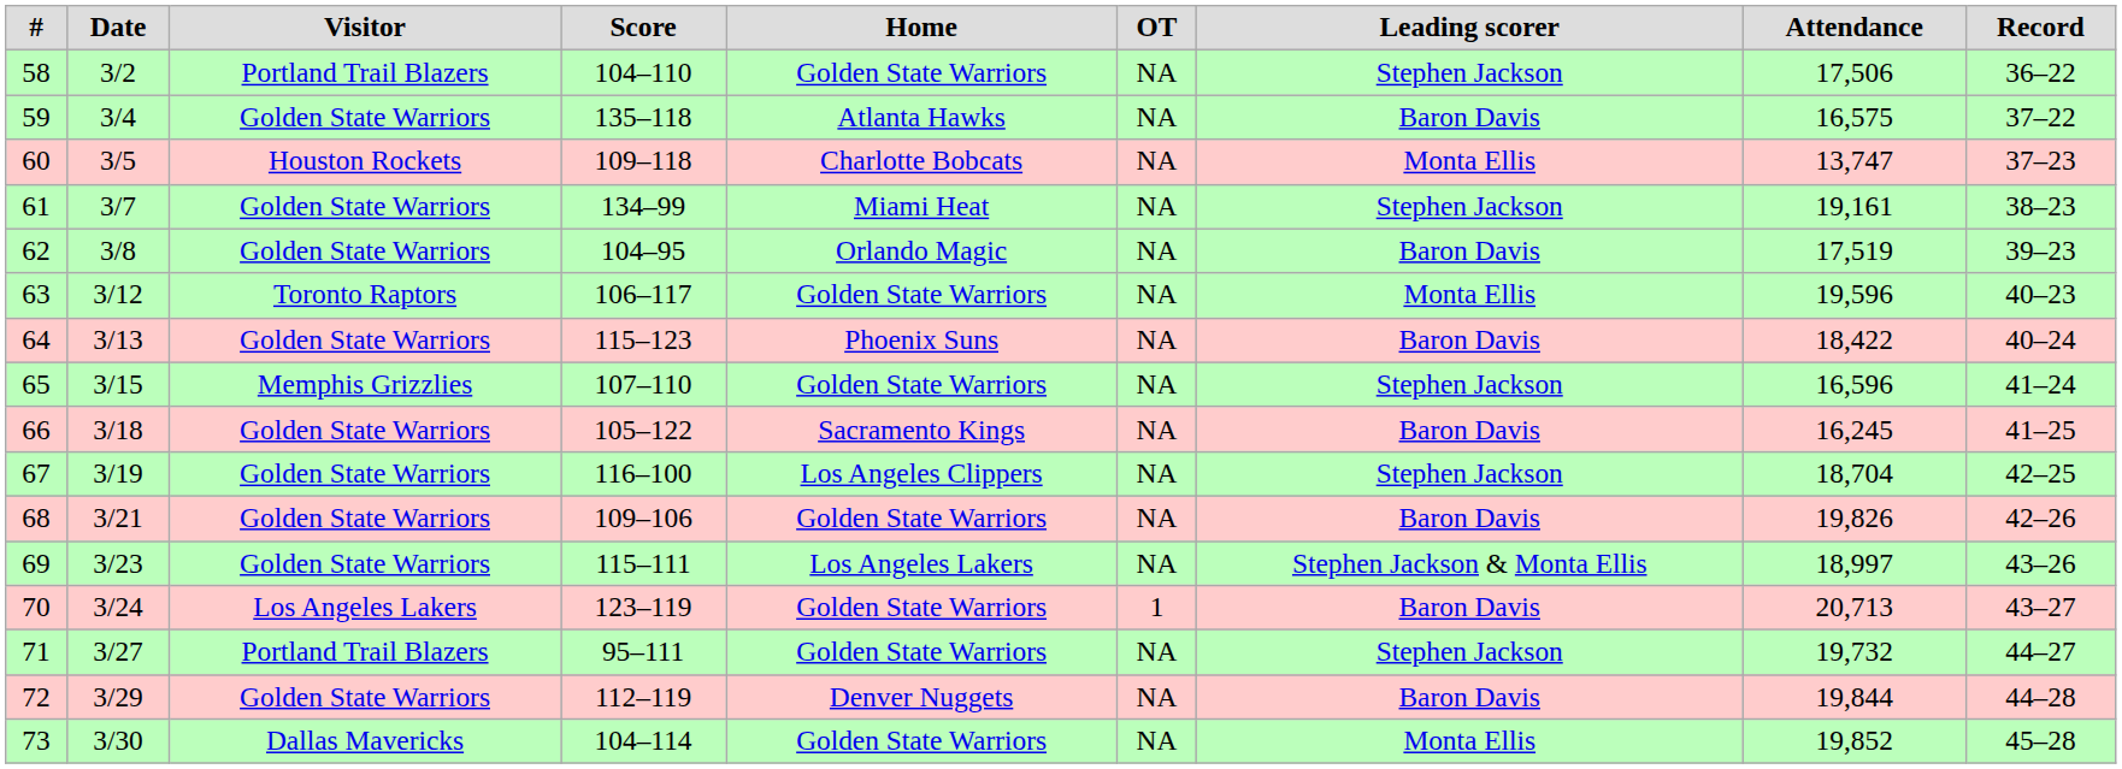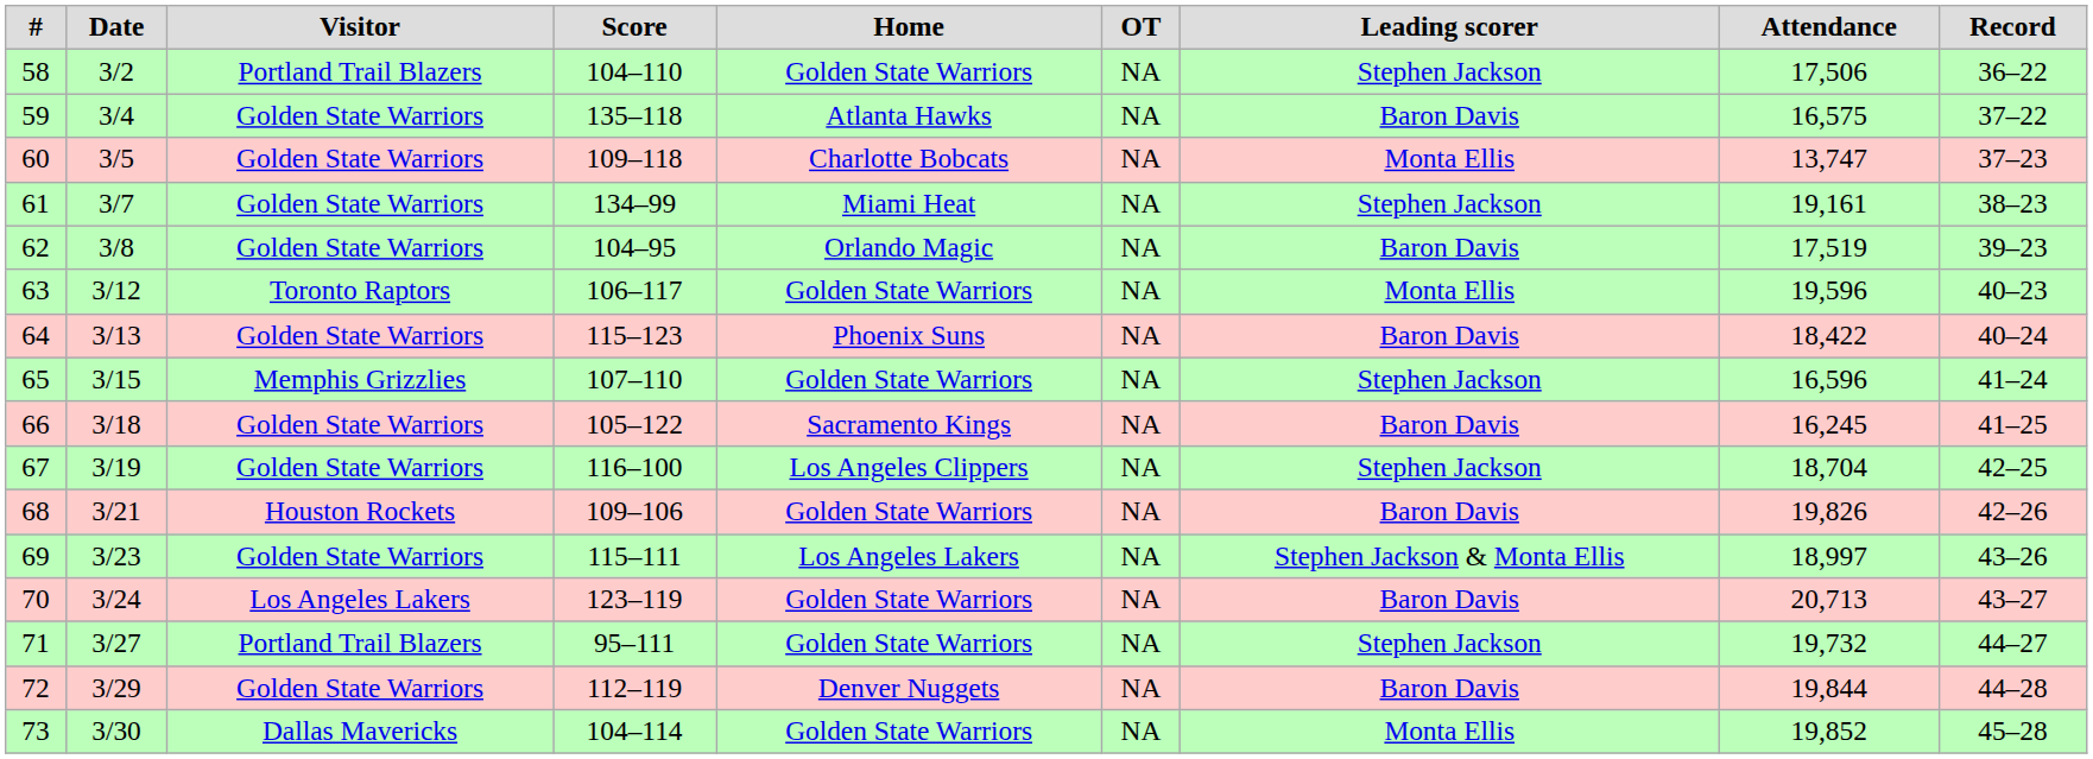 <table class="wikitable" width="95%" style="text-align:center;">
 <tr bgcolor="#dddddd">
 <td><strong>#</strong></td>
 <td><strong>Date</strong></td>
 <td><strong>Visitor</strong></td>
 <td><strong>Score</strong></td>
 <td><strong>Home</strong></td>
 <td><strong>OT</strong></td>
 <td><strong>Leading scorer</strong></td>
 <td><strong>Attendance</strong></td>
 <td><strong>Record</strong></td>
 </tr>
 <tr bgcolor="bbffbb">
 <td>58</td>
 <td>3/2</td>
 <td><a href='#'>Portland Trail Blazers</a></td>
 <td>104–110</td>
 <td><a href='#'>Golden State Warriors</a></td>
 <td>NA</td>
 <td><a href='#'>Stephen Jackson</a></td>
 <td>17,506</td>
 <td>36–22</td>
 </tr>
 <tr bgcolor="bbffbb">
 <td>59</td>
 <td>3/4</td>
 <td><a href='#'>Golden State Warriors</a></td>
 <td>135–118</td>
 <td><a href='#'>Atlanta Hawks</a></td>
 <td>NA</td>
 <td><a href='#'>Baron Davis</a></td>
 <td>16,575</td>
 <td>37–22</td>
 </tr>
 <tr bgcolor="ffcccc">
 <td>60</td>
 <td>3/5</td>
-<td><a href='#'>Houston Rockets</a></td>
+<td><a href='#'>Golden State Warriors</a></td>
 <td>109–118</td>
 <td><a href='#'>Charlotte Bobcats</a></td>
 <td>NA</td>
 <td><a href='#'>Monta Ellis</a></td>
 <td>13,747</td>
 <td>37–23</td>
 </tr>
 <tr bgcolor="bbffbb">
 <td>61</td>
 <td>3/7</td>
 <td><a href='#'>Golden State Warriors</a></td>
 <td>134–99</td>
 <td><a href='#'>Miami Heat</a></td>
 <td>NA</td>
 <td><a href='#'>Stephen Jackson</a></td>
 <td>19,161</td>
 <td>38–23</td>
 </tr>
 <tr bgcolor="bbffbb">
 <td>62</td>
 <td>3/8</td>
 <td><a href='#'>Golden State Warriors</a></td>
 <td>104–95</td>
 <td><a href='#'>Orlando Magic</a></td>
 <td>NA</td>
 <td><a href='#'>Baron Davis</a></td>
 <td>17,519</td>
 <td>39–23</td>
 </tr>
 <tr bgcolor="bbffbb">
 <td>63</td>
 <td>3/12</td>
 <td><a href='#'>Toronto Raptors</a></td>
 <td>106–117</td>
 <td><a href='#'>Golden State Warriors</a></td>
 <td>NA</td>
 <td><a href='#'>Monta Ellis</a></td>
 <td>19,596</td>
 <td>40–23</td>
 </tr>
 <tr bgcolor="ffcccc">
 <td>64</td>
 <td>3/13</td>
 <td><a href='#'>Golden State Warriors</a></td>
 <td>115–123</td>
 <td><a href='#'>Phoenix Suns</a></td>
 <td>NA</td>
 <td><a href='#'>Baron Davis</a></td>
 <td>18,422</td>
 <td>40–24</td>
 </tr>
 <tr bgcolor="bbffbb">
 <td>65</td>
 <td>3/15</td>
 <td><a href='#'>Memphis Grizzlies</a></td>
 <td>107–110</td>
 <td><a href='#'>Golden State Warriors</a></td>
 <td>NA</td>
 <td><a href='#'>Stephen Jackson</a></td>
 <td>16,596</td>
 <td>41–24</td>
 </tr>
 <tr bgcolor="ffcccc">
 <td>66</td>
 <td>3/18</td>
 <td><a href='#'>Golden State Warriors</a></td>
 <td>105–122</td>
 <td><a href='#'>Sacramento Kings</a></td>
 <td>NA</td>
 <td><a href='#'>Baron Davis</a></td>
 <td>16,245</td>
 <td>41–25</td>
 </tr>
 <tr bgcolor="bbffbb">
 <td>67</td>
 <td>3/19</td>
 <td><a href='#'>Golden State Warriors</a></td>
 <td>116–100</td>
 <td><a href='#'>Los Angeles Clippers</a></td>
 <td>NA</td>
 <td><a href='#'>Stephen Jackson</a></td>
 <td>18,704</td>
 <td>42–25</td>
 </tr>
 <tr bgcolor="ffcccc">
 <td>68</td>
 <td>3/21</td>
-<td><a href='#'>Golden State Warriors</a></td>
+<td><a href='#'>Houston Rockets</a></td>
 <td>109–106</td>
 <td><a href='#'>Golden State Warriors</a></td>
 <td>NA</td>
 <td><a href='#'>Baron Davis</a></td>
 <td>19,826</td>
 <td>42–26</td>
 </tr>
 <tr bgcolor="bbffbb">
 <td>69</td>
 <td>3/23</td>
 <td><a href='#'>Golden State Warriors</a></td>
 <td>115–111</td>
 <td><a href='#'>Los Angeles Lakers</a></td>
 <td>NA</td>
 <td><a href='#'>Stephen Jackson</a> & <a href='#'>Monta Ellis</a></td>
 <td>18,997</td>
 <td>43–26</td>
 </tr>
 <tr bgcolor="ffcccc">
 <td>70</td>
 <td>3/24</td>
 <td><a href='#'>Los Angeles Lakers</a></td>
 <td>123–119</td>
 <td><a href='#'>Golden State Warriors</a></td>
-<td>1</td>
+<td>NA</td>
 <td><a href='#'>Baron Davis</a></td>
 <td>20,713</td>
 <td>43–27</td>
 </tr>
 <tr bgcolor="bbffbb">
 <td>71</td>
 <td>3/27</td>
 <td><a href='#'>Portland Trail Blazers</a></td>
 <td>95–111</td>
 <td><a href='#'>Golden State Warriors</a></td>
 <td>NA</td>
 <td><a href='#'>Stephen Jackson</a></td>
 <td>19,732</td>
 <td>44–27</td>
 </tr>
 <tr bgcolor="ffcccc">
 <td>72</td>
 <td>3/29</td>
 <td><a href='#'>Golden State Warriors</a></td>
 <td>112–119</td>
 <td><a href='#'>Denver Nuggets</a></td>
 <td>NA</td>
 <td><a href='#'>Baron Davis</a></td>
 <td>19,844</td>
 <td>44–28</td>
 </tr>
 <tr bgcolor="bbffbb">
 <td>73</td>
 <td>3/30</td>
 <td><a href='#'>Dallas Mavericks</a></td>
 <td>104–114</td>
 <td><a href='#'>Golden State Warriors</a></td>
 <td>NA</td>
 <td><a href='#'>Monta Ellis</a></td>
 <td>19,852</td>
 <td>45–28</td>
 </tr>
 </table>
